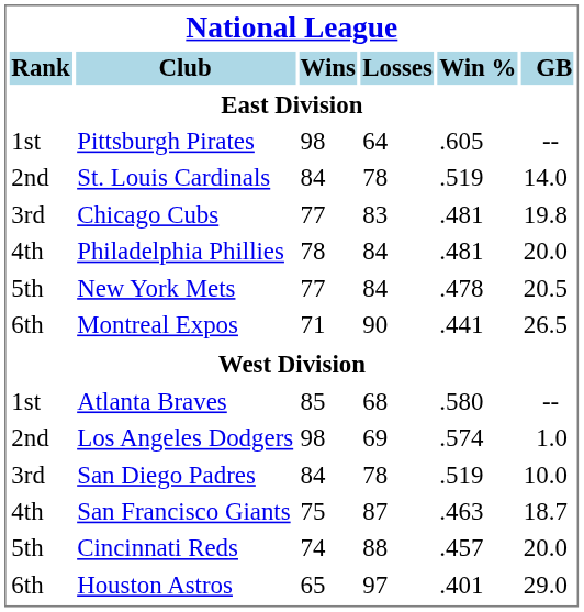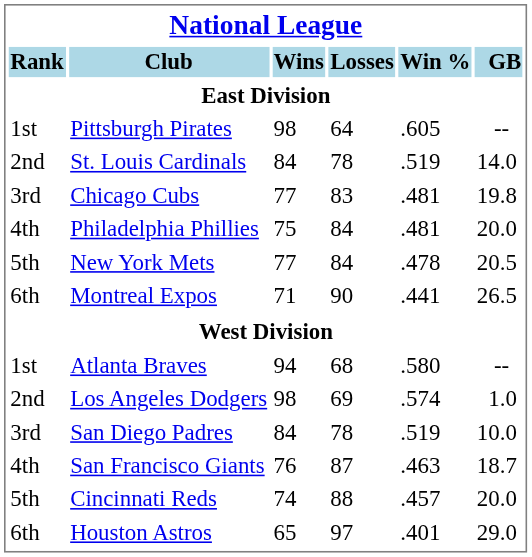 <table cellpadding="1" style="width:auto;font-size: 90%; border: 1px solid gray;">
 <tr align="center" style="font-size: larger;">
 <th colspan=6><a href='#'>National League</a></th>
 </tr>
 <tr style="background:lightblue;">
 <th>Rank</th>
 <th>Club</th>
 <th>Wins</th>
 <th>Losses</th>
 <th>Win %</th>
 <th>  GB</th>
 </tr>
 <tr align="center" style="vertical-align: middle;">
 <th colspan=6>East Division</th>
 </tr>
 <tr>
 <td>1st</td>
 <td><a href='#'>Pittsburgh Pirates</a></td>
 <td>98</td>
 <td>64</td>
 <td>.605</td>
 <td>     --</td>
 </tr>
 <tr>
 <td>2nd</td>
 <td><a href='#'>St. Louis Cardinals</a></td>
 <td>84</td>
 <td>78</td>
 <td>.519</td>
 <td>14.0</td>
 </tr>
 <tr>
 <td>3rd</td>
 <td><a href='#'>Chicago Cubs</a></td>
 <td>77</td>
 <td>83</td>
 <td>.481</td>
 <td>19.8</td>
 </tr>
 <tr>
 <td>4th</td>
 <td><a href='#'>Philadelphia Phillies</a></td>
-<td>78</td>
+<td>75</td>
 <td>84</td>
 <td>.481</td>
 <td>20.0</td>
 </tr>
 <tr>
 <td>5th</td>
 <td><a href='#'>New York Mets</a></td>
 <td>77</td>
 <td>84</td>
 <td>.478</td>
 <td>20.5</td>
 </tr>
 <tr>
 <td>6th</td>
 <td><a href='#'>Montreal Expos</a></td>
 <td>71</td>
 <td>90</td>
 <td>.441</td>
 <td>26.5</td>
 </tr>
 <tr>
 </tr>
 <tr align="center" style="vertical-align: middle;">
 <th colspan=6>West Division</th>
 </tr>
 <tr>
 <td>1st</td>
 <td><a href='#'>Atlanta Braves</a></td>
-<td>85</td>
+<td>94</td>
 <td>68</td>
 <td>.580</td>
 <td>     --</td>
 </tr>
 <tr>
 <td>2nd</td>
 <td><a href='#'>Los Angeles Dodgers</a></td>
 <td>98</td>
 <td>69</td>
 <td>.574</td>
 <td>  1.0</td>
 </tr>
 <tr>
 <td>3rd</td>
 <td><a href='#'>San Diego Padres</a></td>
 <td>84</td>
 <td>78</td>
 <td>.519</td>
 <td>10.0</td>
 </tr>
 <tr>
 <td>4th</td>
 <td><a href='#'>San Francisco Giants</a></td>
-<td>75</td>
+<td>76</td>
 <td>87</td>
 <td>.463</td>
 <td>18.7</td>
 </tr>
 <tr>
 <td>5th</td>
 <td><a href='#'>Cincinnati Reds</a></td>
 <td>74</td>
 <td>88</td>
 <td>.457</td>
 <td>20.0</td>
 </tr>
 <tr>
 <td>6th</td>
 <td><a href='#'>Houston Astros</a></td>
 <td>65</td>
 <td>97</td>
 <td>.401</td>
 <td>29.0</td>
 </tr>
 </table>
